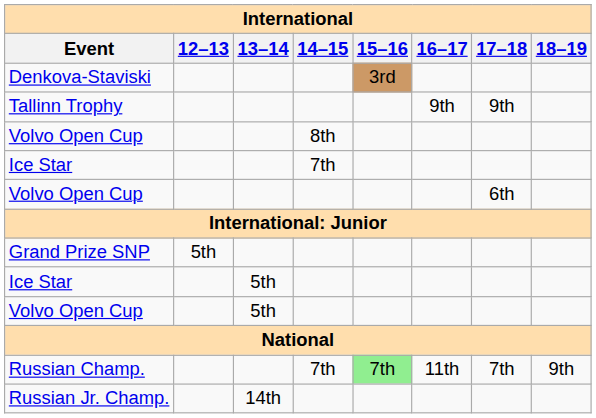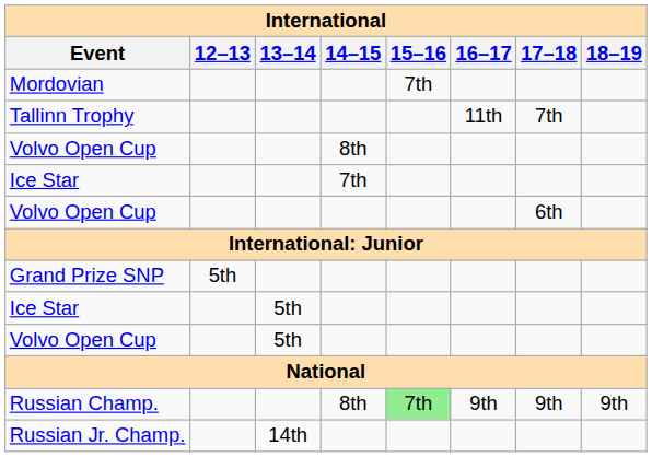 <table class="wikitable" style="text-align:center">
 <tr>
 <th colspan=8 align=center style="background-color: #ffdead; ">International</th>
 </tr>
 <tr>
 <th>Event</th>
 <th><a href='#'>12–13</a></th>
 <th><a href='#'>13–14</a></th>
 <th><a href='#'>14–15</a></th>
 <th><a href='#'>15–16</a></th>
 <th><a href='#'>16–17</a></th>
 <th><a href='#'>17–18</a></th>
 <th><a href='#'>18–19</a></th>
 </tr>
 <tr>
-<td align=left> <a href='#'>Denkova-Staviski</a></td>
+<td align=left> <a href='#'>Mordovian</a></td>
 <td></td>
 <td></td>
 <td></td>
-<td bgcolor=cc9966>3rd</td>
+<td>7th</td>
 <td></td>
 <td></td>
 <td></td>
 </tr>
 <tr>
 <td align=left> <a href='#'>Tallinn Trophy</a></td>
 <td></td>
 <td></td>
 <td></td>
 <td></td>
-<td>9th</td>
-<td>9th</td>
+<td>11th</td>
+<td>7th</td>
 <td></td>
 </tr>
 <tr>
 <td align=left> <a href='#'>Volvo Open Cup</a></td>
 <td></td>
 <td></td>
 <td>8th</td>
 <td></td>
 <td></td>
 <td></td>
 <td></td>
 </tr>
 <tr>
 <td align=left><a href='#'>Ice Star</a></td>
 <td></td>
 <td></td>
 <td>7th</td>
 <td></td>
 <td></td>
 <td></td>
 <td></td>
 </tr>
 <tr>
 <td align=left><a href='#'>Volvo Open Cup</a></td>
 <td></td>
 <td></td>
 <td></td>
 <td></td>
 <td></td>
 <td>6th</td>
 <td></td>
 </tr>
 <tr>
 <th colspan=8 align=center style="background-color: #ffdead; ">International: Junior</th>
 </tr>
 <tr>
 <td align=left><a href='#'>Grand Prize SNP</a></td>
 <td>5th</td>
 <td></td>
 <td></td>
 <td></td>
 <td></td>
 <td></td>
 <td></td>
 </tr>
 <tr>
 <td align=left><a href='#'>Ice Star</a></td>
 <td></td>
 <td>5th</td>
 <td></td>
 <td></td>
 <td></td>
 <td></td>
 <td></td>
 </tr>
 <tr>
 <td align=left><a href='#'>Volvo Open Cup</a></td>
 <td></td>
 <td>5th</td>
 <td></td>
 <td></td>
 <td></td>
 <td></td>
 <td></td>
 </tr>
 <tr>
 <th colspan=8 align=center style="background-color: #ffdead; ">National</th>
 </tr>
 <tr>
 <td align=left><a href='#'>Russian Champ.</a></td>
 <td></td>
 <td></td>
-<td>7th</td>
+<td>8th</td>
 <td style="background: lightgreen;">7th</td>
-<td>11th</td>
-<td>7th</td>
+<td>9th</td>
+<td>9th</td>
 <td>9th</td>
 </tr>
 <tr>
 <td align=left><a href='#'>Russian Jr. Champ.</a></td>
 <td></td>
 <td>14th</td>
 <td></td>
 <td></td>
 <td></td>
 <td></td>
 <td></td>
 </tr>
 </table>
